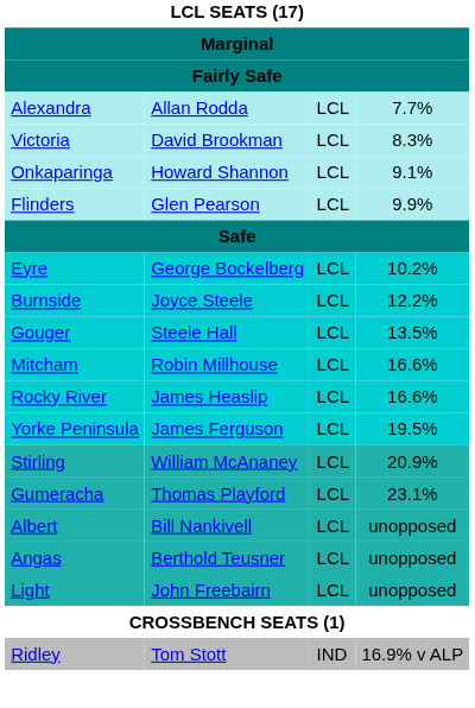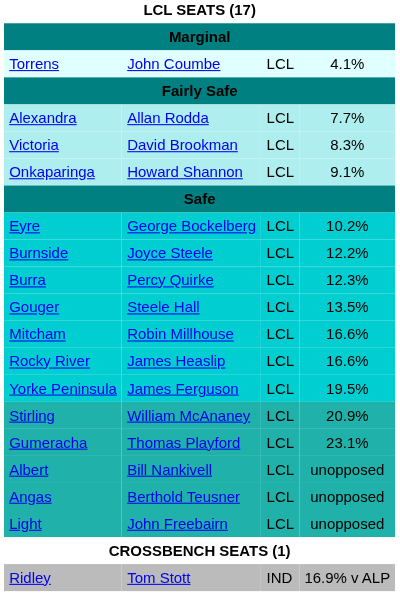 <table class="toccolours" cellpadding="5" cellspacing="0" style="float:left; margin-right:.5em; margin-top:.4em; font-size:90%;">
 <tr>
 <td COLSPAN=4 align="center"><strong>LCL SEATS (17)</strong></td>
 </tr>
 <tr>
 <td COLSPAN=4 align="center" bgcolor="Teal"><span><strong>Marginal</strong></span></td>
+</tr>
+<tr>
+<td align="left" bgcolor="E0FFFF"><a href='#'>Torrens</a></td>
+<td align="left" bgcolor="E0FFFF"><a href='#'>John Coumbe</a></td>
+<td align="left" bgcolor="E0FFFF">LCL</td>
+<td align="center" bgcolor="E0FFFF">4.1%</td>
 </tr>
 <tr>
 <td COLSPAN=4 align="center" bgcolor="Teal"><span><strong>Fairly Safe</strong></span></td>
 </tr>
 <tr>
 <td align="left" bgcolor="AFEEEE"><a href='#'>Alexandra</a></td>
 <td align="left" bgcolor="AFEEEE"><a href='#'>Allan Rodda</a></td>
 <td align="left" bgcolor="AFEEEE">LCL</td>
 <td align="center" bgcolor="AFEEEE">7.7%</td>
 </tr>
 <tr>
 <td align="left" bgcolor="AFEEEE"><a href='#'>Victoria</a></td>
 <td align="left" bgcolor="AFEEEE"><a href='#'>David Brookman</a></td>
 <td align="left" bgcolor="AFEEEE">LCL</td>
 <td align="center" bgcolor="AFEEEE">8.3%</td>
 </tr>
 <tr>
 <td align="left" bgcolor="AFEEEE"><a href='#'>Onkaparinga</a></td>
 <td align="left" bgcolor="AFEEEE"><a href='#'>Howard Shannon</a></td>
 <td align="left" bgcolor="AFEEEE">LCL</td>
 <td align="center" bgcolor="AFEEEE">9.1%</td>
 </tr>
 <tr>
-<td align="left" bgcolor="AFEEEE"><a href='#'>Flinders</a></td>
-<td align="left" bgcolor="AFEEEE"><a href='#'>Glen Pearson</a></td>
-<td align="left" bgcolor="AFEEEE">LCL</td>
-<td align="center" bgcolor="AFEEEE">9.9%</td>
-</tr>
-<tr>
 <td COLSPAN=4 align="center" bgcolor="Teal"><span><strong>Safe</strong></span></td>
 </tr>
 <tr>
 <td align="left" bgcolor="00CED1"><a href='#'>Eyre</a></td>
 <td align="left" bgcolor="00CED1"><a href='#'>George Bockelberg</a></td>
 <td align="left" bgcolor="00CED1">LCL</td>
 <td align="center" bgcolor="00CED1">10.2%</td>
 </tr>
 <tr>
 <td align="left" bgcolor="00CED1"><a href='#'>Burnside</a></td>
 <td align="left" bgcolor="00CED1"><a href='#'>Joyce Steele</a></td>
 <td align="left" bgcolor="00CED1">LCL</td>
 <td align="center" bgcolor="00CED1">12.2%</td>
+</tr>
+<tr>
+<td align="left" bgcolor="00CED1"><a href='#'>Burra</a></td>
+<td align="left" bgcolor="00CED1"><a href='#'>Percy Quirke</a></td>
+<td align="left" bgcolor="00CED1">LCL</td>
+<td align="center" bgcolor="00CED1">12.3%</td>
 </tr>
 <tr>
 <td align="left" bgcolor="00CED1"><a href='#'>Gouger</a></td>
 <td align="left" bgcolor="00CED1"><a href='#'>Steele Hall</a></td>
 <td align="left" bgcolor="00CED1">LCL</td>
 <td align="center" bgcolor="00CED1">13.5%</td>
 </tr>
 <tr>
 <td align="left" bgcolor="00CED1"><a href='#'>Mitcham</a></td>
 <td align="left" bgcolor="00CED1"><a href='#'>Robin Millhouse</a></td>
 <td align="left" bgcolor="00CED1">LCL</td>
 <td align="center" bgcolor="00CED1">16.6%</td>
 </tr>
 <tr>
 <td align="left" bgcolor="00CED1"><a href='#'>Rocky River</a></td>
 <td align="left" bgcolor="00CED1"><a href='#'>James Heaslip</a></td>
 <td align="left" bgcolor="00CED1">LCL</td>
 <td align="center" bgcolor="00CED1">16.6%</td>
 </tr>
 <tr>
 <td align="left" bgcolor="00CED1"><a href='#'>Yorke Peninsula</a></td>
 <td align="left" bgcolor="00CED1"><a href='#'>James Ferguson</a></td>
 <td align="left" bgcolor="00CED1">LCL</td>
 <td align="center" bgcolor="00CED1">19.5%</td>
 </tr>
 <tr>
 <td align="left" bgcolor="20B2AA"><a href='#'>Stirling</a></td>
 <td align="left" bgcolor="20B2AA"><a href='#'>William McAnaney</a></td>
 <td align="left" bgcolor="20B2AA">LCL</td>
 <td align="center" bgcolor="20B2AA">20.9%</td>
 </tr>
 <tr>
 <td align="left" bgcolor="20B2AA"><a href='#'>Gumeracha</a></td>
 <td align="left" bgcolor="20B2AA"><a href='#'>Thomas Playford</a></td>
 <td align="left" bgcolor="20B2AA">LCL</td>
 <td align="center" bgcolor="20B2AA">23.1%</td>
 </tr>
 <tr>
 <td align="left" bgcolor="20B2AA"><a href='#'>Albert</a></td>
 <td align="left" bgcolor="20B2AA"><a href='#'>Bill Nankivell</a></td>
 <td align="left" bgcolor="20B2AA">LCL</td>
 <td align="center" bgcolor="20B2AA">unopposed</td>
 </tr>
 <tr>
 <td align="left" bgcolor="20B2AA"><a href='#'>Angas</a></td>
 <td align="left" bgcolor="20B2AA"><a href='#'>Berthold Teusner</a></td>
 <td align="left" bgcolor="20B2AA">LCL</td>
 <td align="center" bgcolor="20B2AA">unopposed</td>
 </tr>
 <tr>
 <td align="left" bgcolor="20B2AA"><a href='#'>Light</a></td>
 <td align="left" bgcolor="20B2AA"><a href='#'>John Freebairn</a></td>
 <td align="left" bgcolor="20B2AA">LCL</td>
 <td align="center" bgcolor="20B2AA">unopposed</td>
 </tr>
 <tr>
 <td COLSPAN=4 align="center"><strong>CROSSBENCH SEATS (1)</strong></td>
 </tr>
 <tr>
 <td align="left" bgcolor="BBBBBB"><a href='#'>Ridley</a></td>
 <td align="left" bgcolor="BBBBBB"><a href='#'>Tom Stott</a></td>
 <td align="left" bgcolor="BBBBBB">IND</td>
 <td align="center" bgcolor="BBBBBB">16.9% v ALP</td>
 </tr>
 <tr>
 </tr>
 </table>
